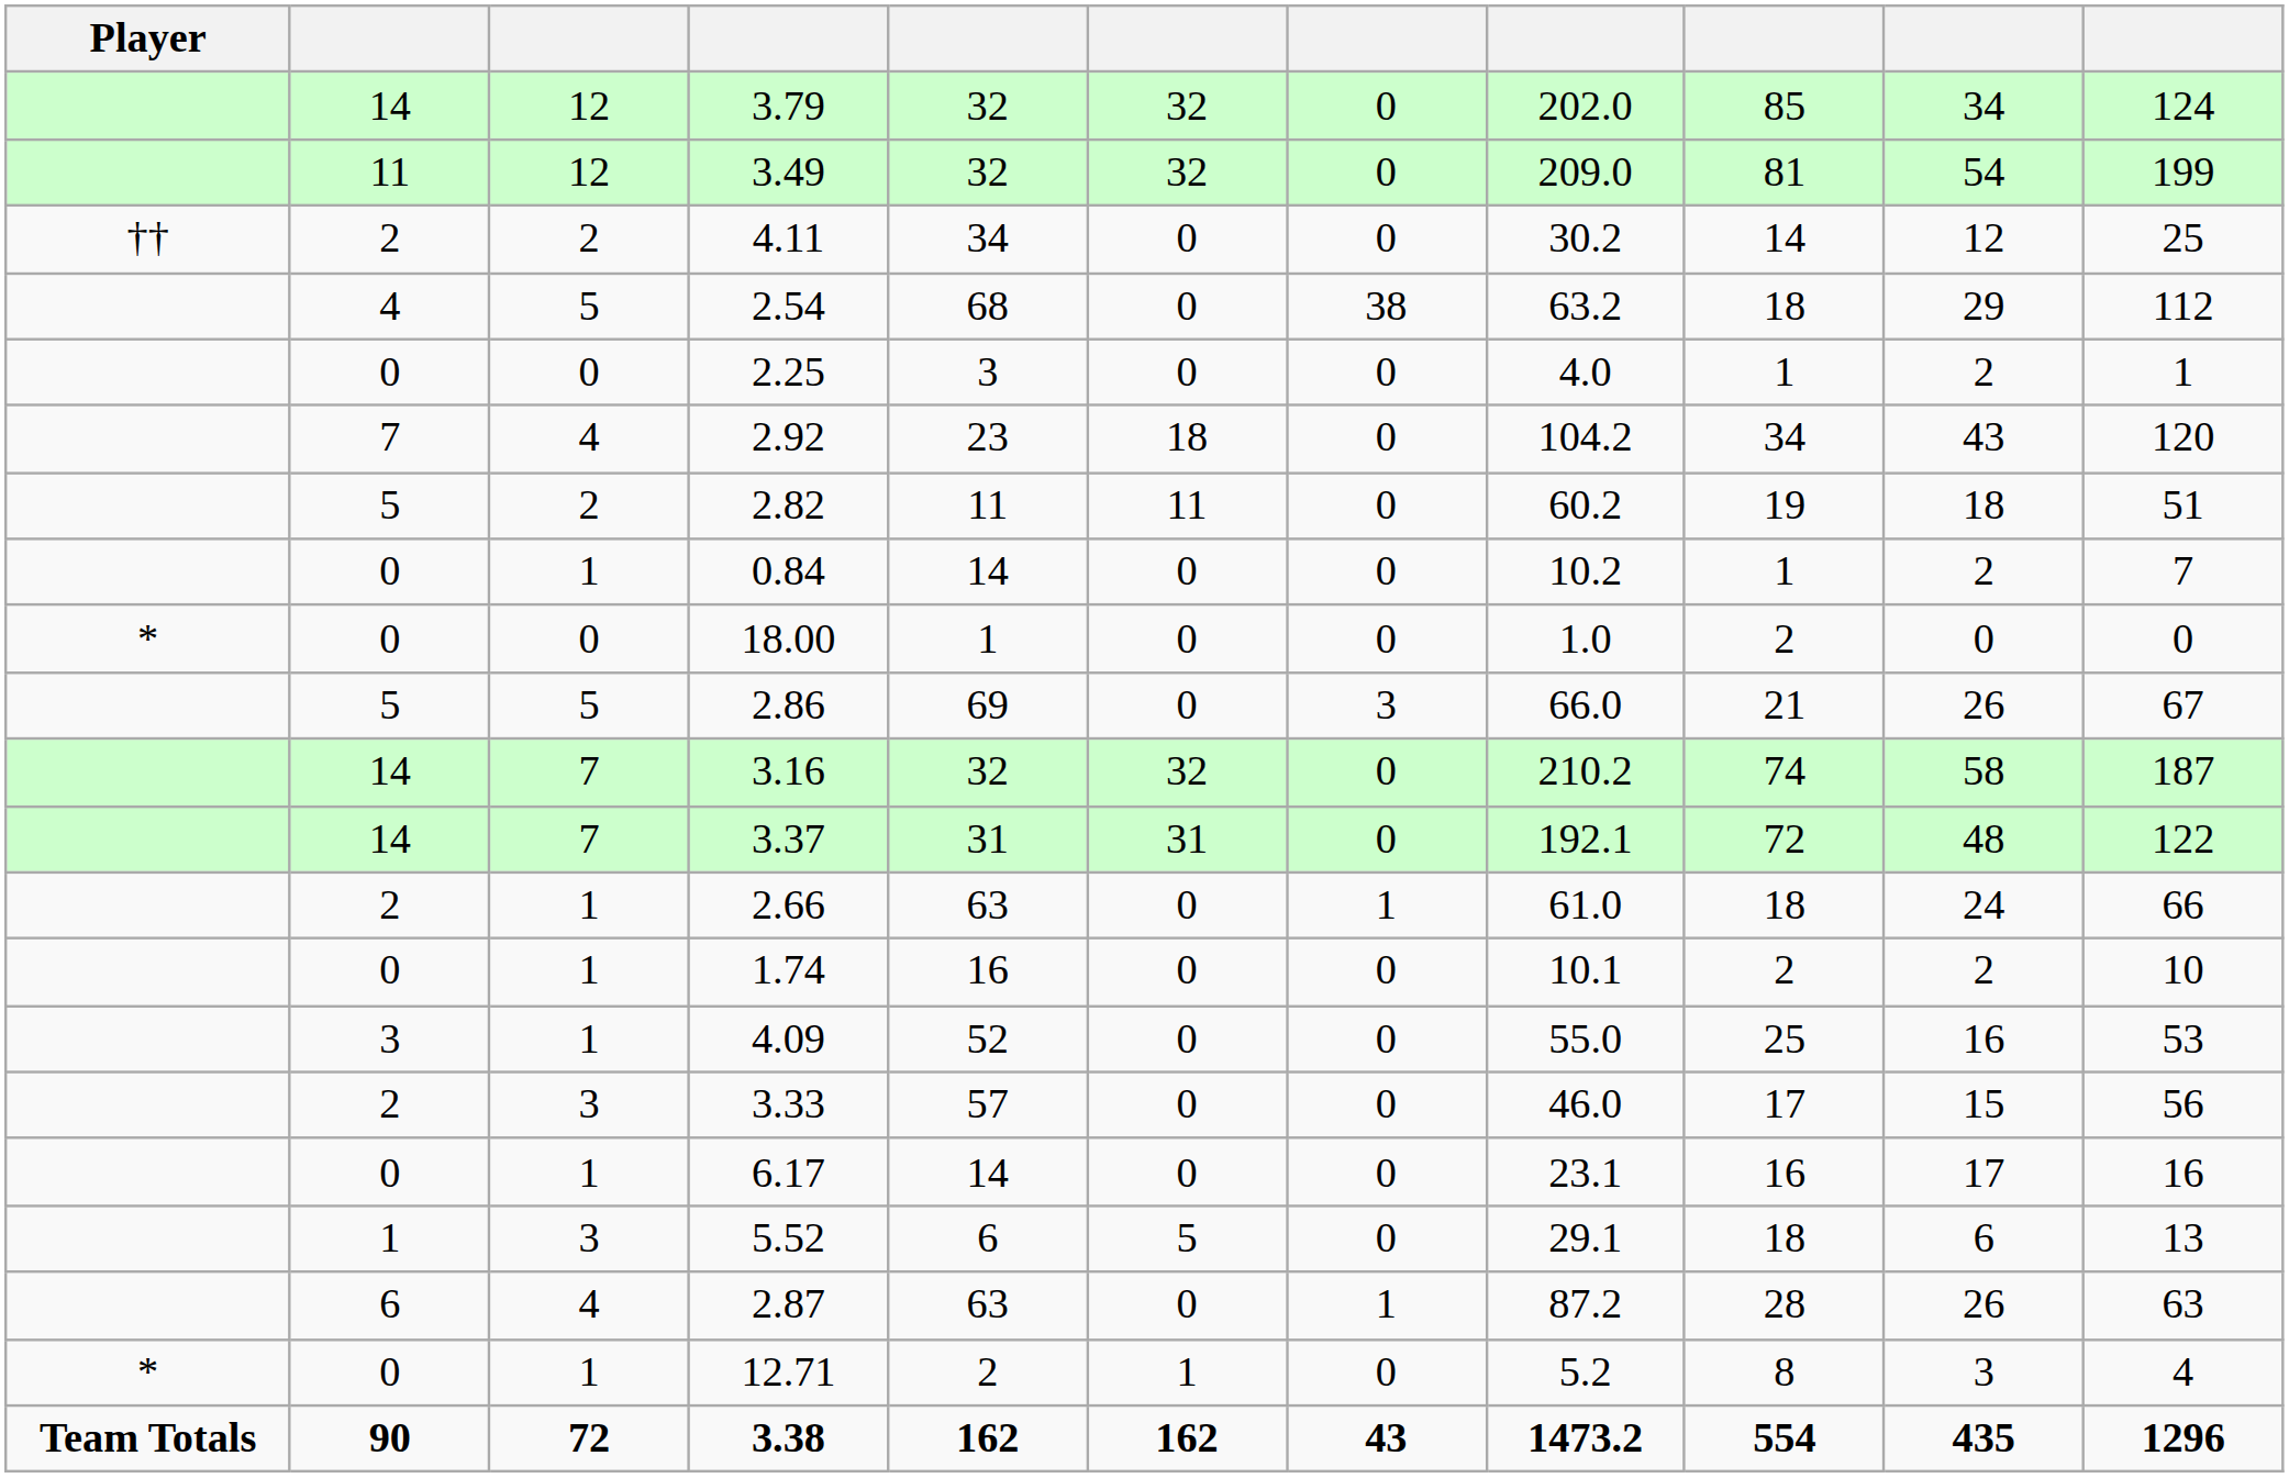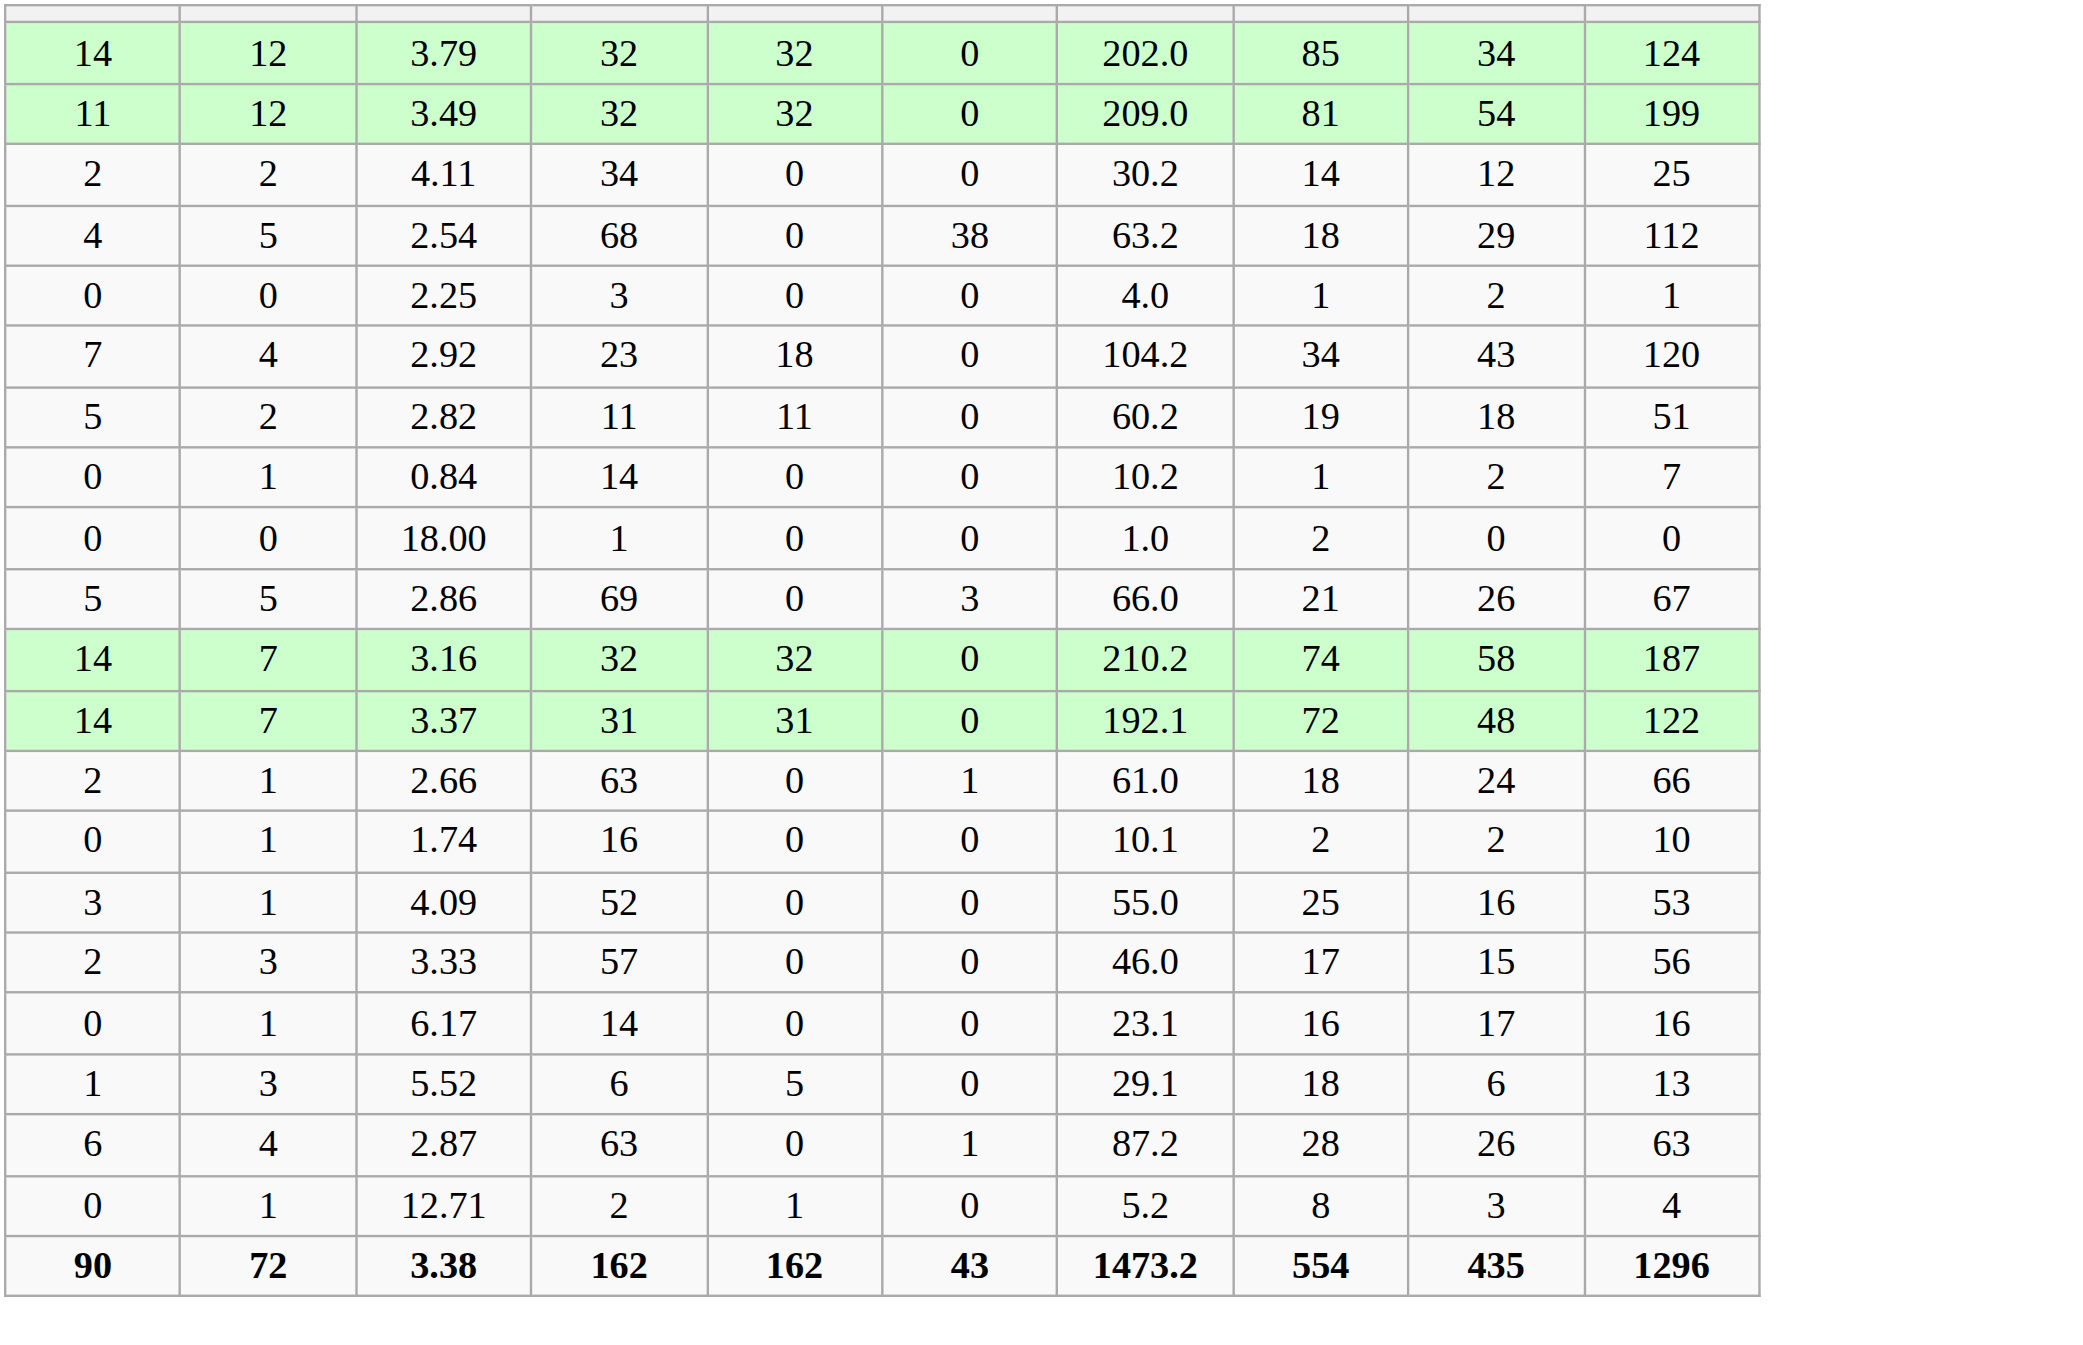 <table class="wikitable sortable" style="text-align:center;">
 <tr>
-<th width="10%">Player</th>
 <th width="7%"></th>
 <th width="7%"></th>
 <th width="7%"></th>
 <th width="7%"></th>
 <th width="7%"></th>
 <th width="7%"></th>
 <th width="7%"></th>
 <th width="7%"></th>
 <th width="7%"></th>
 <th width="7%"></th>
 </tr>
 <tr style="background:#cfc;">
-<td></td>
 <td>14</td>
 <td>12</td>
 <td>3.79</td>
 <td>32</td>
 <td>32</td>
 <td>0</td>
 <td>202.0</td>
 <td>85</td>
 <td>34</td>
 <td>124</td>
 </tr>
 <tr style="background:#cfc;">
-<td></td>
 <td>11</td>
 <td>12</td>
 <td>3.49</td>
 <td>32</td>
 <td>32</td>
 <td>0</td>
 <td>209.0</td>
 <td>81</td>
 <td>54</td>
 <td>199</td>
 </tr>
 <tr align=center>
-<td>††</td>
 <td>2</td>
 <td>2</td>
 <td>4.11</td>
 <td>34</td>
 <td>0</td>
 <td>0</td>
 <td>30.2</td>
 <td>14</td>
 <td>12</td>
 <td>25</td>
 </tr>
 <tr align=center>
-<td></td>
 <td>4</td>
 <td>5</td>
 <td>2.54</td>
 <td>68</td>
 <td>0</td>
 <td>38</td>
 <td>63.2</td>
 <td>18</td>
 <td>29</td>
 <td>112</td>
 </tr>
 <tr align=center>
-<td></td>
 <td>0</td>
 <td>0</td>
 <td>2.25</td>
 <td>3</td>
 <td>0</td>
 <td>0</td>
 <td>4.0</td>
 <td>1</td>
 <td>2</td>
 <td>1</td>
 </tr>
 <tr align=center>
-<td></td>
 <td>7</td>
 <td>4</td>
 <td>2.92</td>
 <td>23</td>
 <td>18</td>
 <td>0</td>
 <td>104.2</td>
 <td>34</td>
 <td>43</td>
 <td>120</td>
 </tr>
 <tr align=center>
-<td></td>
 <td>5</td>
 <td>2</td>
 <td>2.82</td>
 <td>11</td>
 <td>11</td>
 <td>0</td>
 <td>60.2</td>
 <td>19</td>
 <td>18</td>
 <td>51</td>
 </tr>
 <tr align=center>
-<td></td>
 <td>0</td>
 <td>1</td>
 <td>0.84</td>
 <td>14</td>
 <td>0</td>
 <td>0</td>
 <td>10.2</td>
 <td>1</td>
 <td>2</td>
 <td>7</td>
 </tr>
 <tr align=center>
-<td>*</td>
 <td>0</td>
 <td>0</td>
 <td>18.00</td>
 <td>1</td>
 <td>0</td>
 <td>0</td>
 <td>1.0</td>
 <td>2</td>
 <td>0</td>
 <td>0</td>
 </tr>
 <tr align=center>
-<td></td>
 <td>5</td>
 <td>5</td>
 <td>2.86</td>
 <td>69</td>
 <td>0</td>
 <td>3</td>
 <td>66.0</td>
 <td>21</td>
 <td>26</td>
 <td>67</td>
 </tr>
 <tr style="background:#cfc;">
-<td></td>
 <td>14</td>
 <td>7</td>
 <td>3.16</td>
 <td>32</td>
 <td>32</td>
 <td>0</td>
 <td>210.2</td>
 <td>74</td>
 <td>58</td>
 <td>187</td>
 </tr>
 <tr style="background:#cfc;">
-<td></td>
 <td>14</td>
 <td>7</td>
 <td>3.37</td>
 <td>31</td>
 <td>31</td>
 <td>0</td>
 <td>192.1</td>
 <td>72</td>
 <td>48</td>
 <td>122</td>
 </tr>
 <tr align=center>
-<td></td>
 <td>2</td>
 <td>1</td>
 <td>2.66</td>
 <td>63</td>
 <td>0</td>
 <td>1</td>
 <td>61.0</td>
 <td>18</td>
 <td>24</td>
 <td>66</td>
 </tr>
 <tr align=center>
-<td></td>
 <td>0</td>
 <td>1</td>
 <td>1.74</td>
 <td>16</td>
 <td>0</td>
 <td>0</td>
 <td>10.1</td>
 <td>2</td>
 <td>2</td>
 <td>10</td>
 </tr>
 <tr align=center>
-<td></td>
 <td>3</td>
 <td>1</td>
 <td>4.09</td>
 <td>52</td>
 <td>0</td>
 <td>0</td>
 <td>55.0</td>
 <td>25</td>
 <td>16</td>
 <td>53</td>
 </tr>
 <tr align=center>
-<td></td>
 <td>2</td>
 <td>3</td>
 <td>3.33</td>
 <td>57</td>
 <td>0</td>
 <td>0</td>
 <td>46.0</td>
 <td>17</td>
 <td>15</td>
 <td>56</td>
 </tr>
 <tr align=center>
-<td></td>
 <td>0</td>
 <td>1</td>
 <td>6.17</td>
 <td>14</td>
 <td>0</td>
 <td>0</td>
 <td>23.1</td>
 <td>16</td>
 <td>17</td>
 <td>16</td>
 </tr>
 <tr align=center>
-<td></td>
 <td>1</td>
 <td>3</td>
 <td>5.52</td>
 <td>6</td>
 <td>5</td>
 <td>0</td>
 <td>29.1</td>
 <td>18</td>
 <td>6</td>
 <td>13</td>
 </tr>
 <tr align=center>
-<td></td>
 <td>6</td>
 <td>4</td>
 <td>2.87</td>
 <td>63</td>
 <td>0</td>
 <td>1</td>
 <td>87.2</td>
 <td>28</td>
 <td>26</td>
 <td>63</td>
 </tr>
 <tr align=center>
-<td>*</td>
 <td>0</td>
 <td>1</td>
 <td>12.71</td>
 <td>2</td>
 <td>1</td>
 <td>0</td>
 <td>5.2</td>
 <td>8</td>
 <td>3</td>
 <td>4</td>
 </tr>
 <tr align=center>
-<td><strong>Team Totals</strong></td>
 <td><strong>90</strong></td>
 <td><strong>72</strong></td>
 <td><strong>3.38</strong></td>
 <td><strong>162</strong></td>
 <td><strong>162</strong></td>
 <td><strong>43</strong></td>
 <td><strong>1473.2</strong></td>
 <td><strong>554</strong></td>
 <td><strong>435</strong></td>
 <td><strong>1296</strong></td>
 </tr>
 </table>
